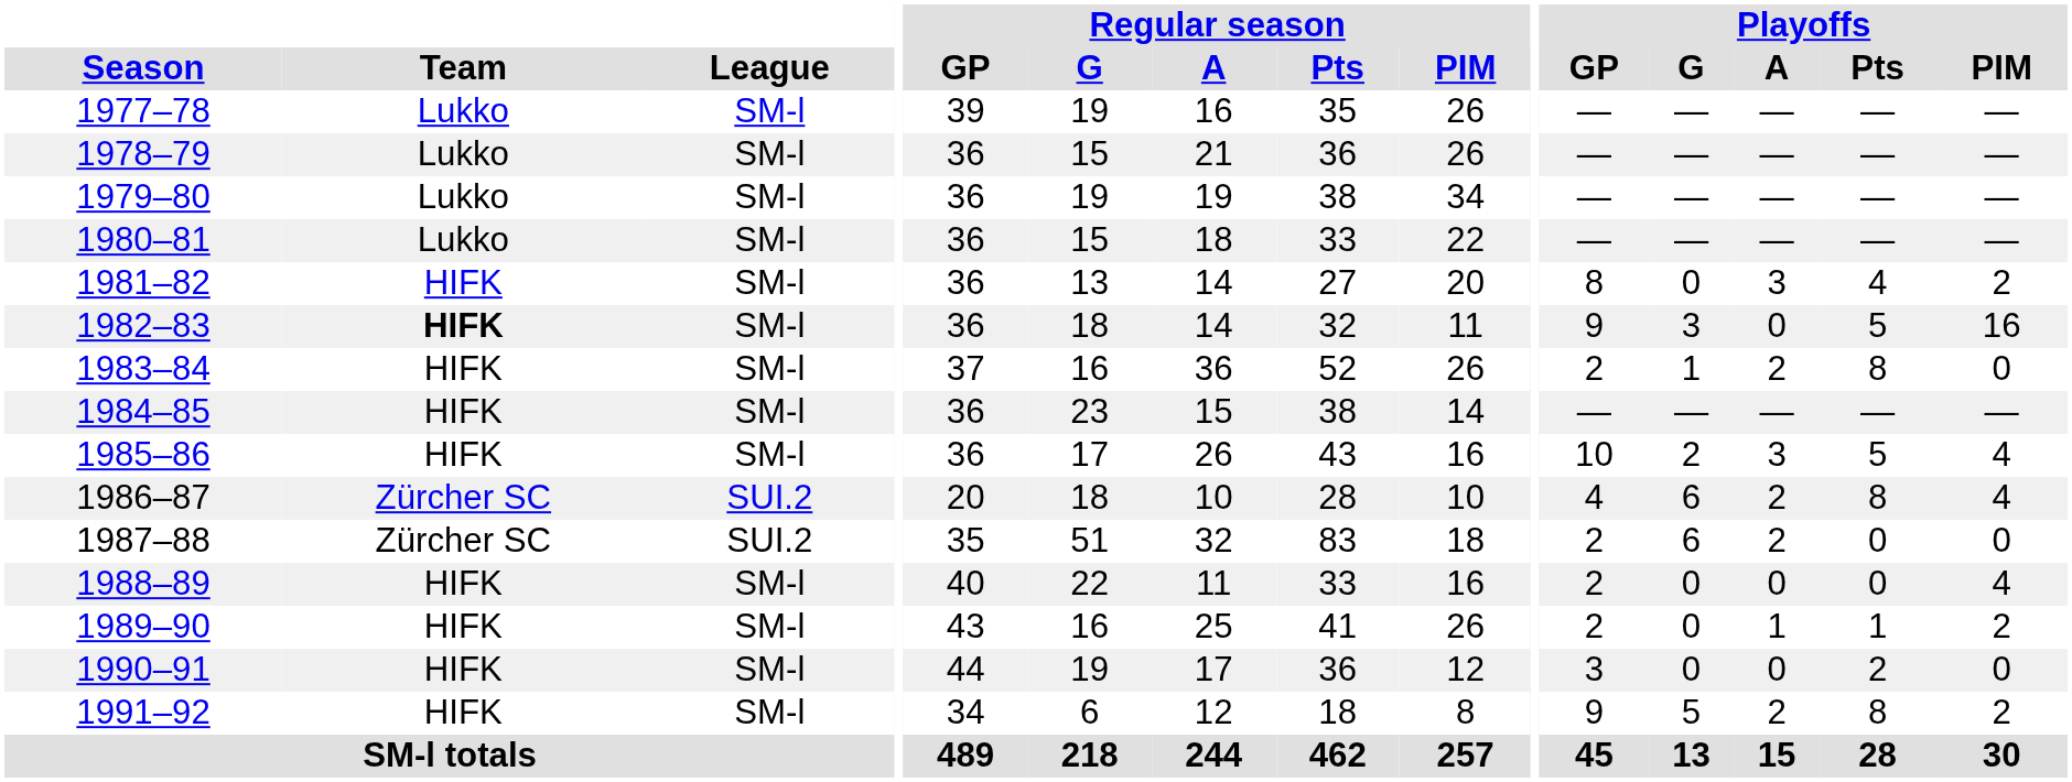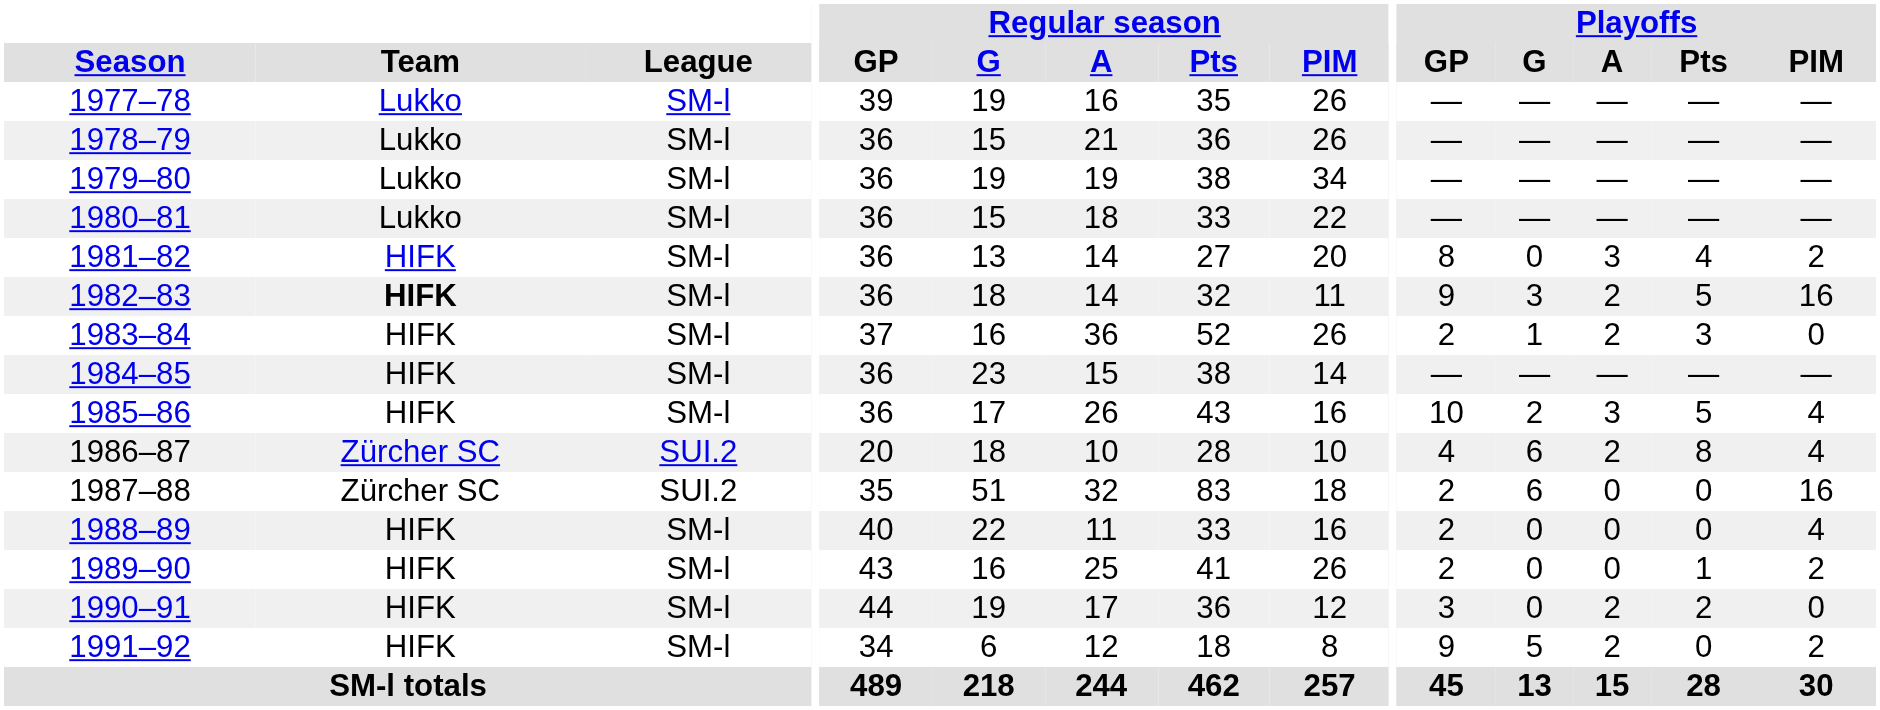 <table border="0" cellpadding="1" cellspacing="0" style="text-align:center; width:60em">
 <tr bgcolor="#e0e0e0">
 <th colspan="3" bgcolor="#ffffff"></th>
 <th rowspan="100" bgcolor="#ffffff"></th>
 <th colspan="5"><a href='#'>Regular season</a></th>
 <th rowspan="100" bgcolor="#ffffff"></th>
 <th colspan="5"><a href='#'>Playoffs</a></th>
 </tr>
 <tr bgcolor="#e0e0e0">
 <th><a href='#'>Season</a></th>
 <th>Team</th>
 <th>League</th>
 <th>GP</th>
 <th><a href='#'>G</a></th>
 <th><a href='#'>A</a></th>
 <th><a href='#'>Pts</a></th>
 <th><a href='#'>PIM</a></th>
 <th>GP</th>
 <th>G</th>
 <th>A</th>
 <th>Pts</th>
 <th>PIM</th>
 </tr>
 <tr>
 <td><a href='#'>1977–78</a></td>
 <td><a href='#'>Lukko</a></td>
 <td><a href='#'>SM-l</a></td>
 <td>39</td>
 <td>19</td>
 <td>16</td>
 <td>35</td>
 <td>26</td>
 <td>—</td>
 <td>—</td>
 <td>—</td>
 <td>—</td>
 <td>—</td>
 </tr>
 <tr bgcolor="#f0f0f0">
 <td><a href='#'>1978–79</a></td>
 <td>Lukko</td>
 <td>SM-l</td>
 <td>36</td>
 <td>15</td>
 <td>21</td>
 <td>36</td>
 <td>26</td>
 <td>—</td>
 <td>—</td>
 <td>—</td>
 <td>—</td>
 <td>—</td>
 </tr>
 <tr>
 <td><a href='#'>1979–80</a></td>
 <td>Lukko</td>
 <td>SM-l</td>
 <td>36</td>
 <td>19</td>
 <td>19</td>
 <td>38</td>
 <td>34</td>
 <td>—</td>
 <td>—</td>
 <td>—</td>
 <td>—</td>
 <td>—</td>
 </tr>
 <tr bgcolor="#f0f0f0">
 <td><a href='#'>1980–81</a></td>
 <td>Lukko</td>
 <td>SM-l</td>
 <td>36</td>
 <td>15</td>
 <td>18</td>
 <td>33</td>
 <td>22</td>
 <td>—</td>
 <td>—</td>
 <td>—</td>
 <td>—</td>
 <td>—</td>
 </tr>
 <tr>
 <td><a href='#'>1981–82</a></td>
 <td><a href='#'>HIFK</a></td>
 <td>SM-l</td>
 <td>36</td>
 <td>13</td>
 <td>14</td>
 <td>27</td>
 <td>20</td>
 <td>8</td>
 <td>0</td>
 <td>3</td>
 <td>4</td>
 <td>2</td>
 </tr>
 <tr bgcolor="#f0f0f0">
 <td><a href='#'>1982–83</a></td>
 <td><strong>HIFK</strong></td>
 <td>SM-l</td>
 <td>36</td>
 <td>18</td>
 <td>14</td>
 <td>32</td>
 <td>11</td>
 <td>9</td>
 <td>3</td>
-<td>0</td>
+<td>2</td>
 <td>5</td>
 <td>16</td>
 </tr>
 <tr>
 <td><a href='#'>1983–84</a></td>
 <td>HIFK</td>
 <td>SM-l</td>
 <td>37</td>
 <td>16</td>
 <td>36</td>
 <td>52</td>
 <td>26</td>
 <td>2</td>
 <td>1</td>
 <td>2</td>
-<td>8</td>
+<td>3</td>
 <td>0</td>
 </tr>
 <tr bgcolor="#f0f0f0">
 <td><a href='#'>1984–85</a></td>
 <td>HIFK</td>
 <td>SM-l</td>
 <td>36</td>
 <td>23</td>
 <td>15</td>
 <td>38</td>
 <td>14</td>
 <td>—</td>
 <td>—</td>
 <td>—</td>
 <td>—</td>
 <td>—</td>
 </tr>
 <tr>
 <td><a href='#'>1985–86</a></td>
 <td>HIFK</td>
 <td>SM-l</td>
 <td>36</td>
 <td>17</td>
 <td>26</td>
 <td>43</td>
 <td>16</td>
 <td>10</td>
 <td>2</td>
 <td>3</td>
 <td>5</td>
 <td>4</td>
 </tr>
 <tr bgcolor="#f0f0f0">
 <td>1986–87</td>
 <td><a href='#'>Zürcher SC</a></td>
 <td><a href='#'>SUI.2</a></td>
 <td>20</td>
 <td>18</td>
 <td>10</td>
 <td>28</td>
 <td>10</td>
 <td>4</td>
 <td>6</td>
 <td>2</td>
 <td>8</td>
 <td>4</td>
 </tr>
 <tr>
 <td>1987–88</td>
 <td>Zürcher SC</td>
 <td>SUI.2</td>
 <td>35</td>
 <td>51</td>
 <td>32</td>
 <td>83</td>
 <td>18</td>
 <td>2</td>
 <td>6</td>
-<td>2</td>
 <td>0</td>
 <td>0</td>
+<td>16</td>
 </tr>
 <tr bgcolor="#f0f0f0">
 <td><a href='#'>1988–89</a></td>
 <td>HIFK</td>
 <td>SM-l</td>
 <td>40</td>
 <td>22</td>
 <td>11</td>
 <td>33</td>
 <td>16</td>
 <td>2</td>
 <td>0</td>
 <td>0</td>
 <td>0</td>
 <td>4</td>
 </tr>
 <tr>
 <td><a href='#'>1989–90</a></td>
 <td>HIFK</td>
 <td>SM-l</td>
 <td>43</td>
 <td>16</td>
 <td>25</td>
 <td>41</td>
 <td>26</td>
 <td>2</td>
 <td>0</td>
-<td>1</td>
+<td>0</td>
 <td>1</td>
 <td>2</td>
 </tr>
 <tr bgcolor="#f0f0f0">
 <td><a href='#'>1990–91</a></td>
 <td>HIFK</td>
 <td>SM-l</td>
 <td>44</td>
 <td>19</td>
 <td>17</td>
 <td>36</td>
 <td>12</td>
 <td>3</td>
 <td>0</td>
-<td>0</td>
+<td>2</td>
 <td>2</td>
 <td>0</td>
 </tr>
 <tr>
 <td><a href='#'>1991–92</a></td>
 <td>HIFK</td>
 <td>SM-l</td>
 <td>34</td>
 <td>6</td>
 <td>12</td>
 <td>18</td>
 <td>8</td>
 <td>9</td>
 <td>5</td>
 <td>2</td>
-<td>8</td>
+<td>0</td>
 <td>2</td>
 </tr>
 <tr bgcolor="#e0e0e0">
 <th colspan="3">SM-l totals</th>
 <th>489</th>
 <th>218</th>
 <th>244</th>
 <th>462</th>
 <th>257</th>
 <th>45</th>
 <th>13</th>
 <th>15</th>
 <th>28</th>
 <th>30</th>
 </tr>
 </table>
